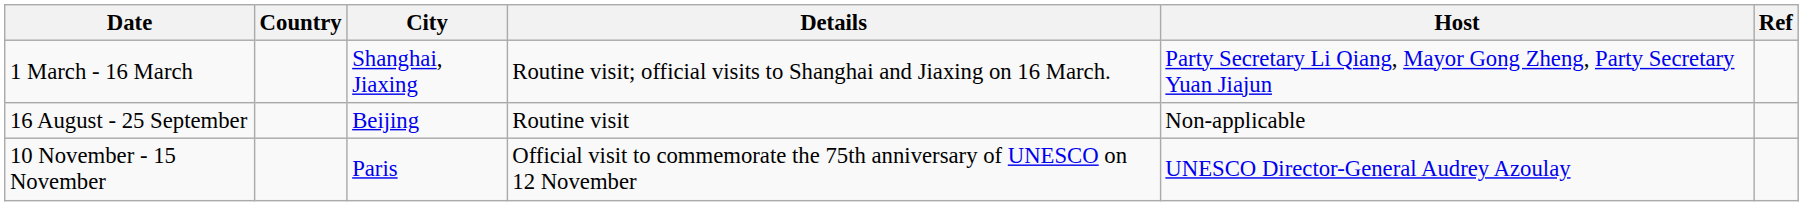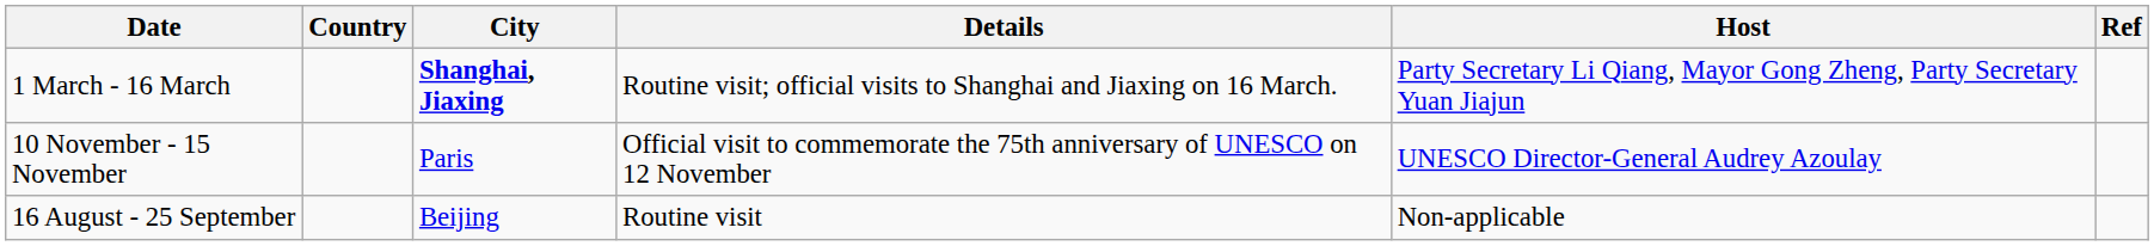 <table class="wikitable sortable" border="1" style="margin: 1em auto 1em auto">
 <tr>
 <th>Date</th>
 <th>Country</th>
 <th>City</th>
 <th>Details</th>
 <th>Host</th>
 <th>Ref</th>
 </tr>
 <tr>
 <td>1 March - 16 March</td>
 <td></td>
-<td><a href='#'>Shanghai</a>, <a href='#'>Jiaxing</a></td>
+<td><strong><a href='#'>Shanghai</a>, <a href='#'>Jiaxing</a></strong></td>
 <td>Routine visit; official visits to Shanghai and Jiaxing on 16 March.</td>
 <td><a href='#'>Party Secretary Li Qiang</a>, <a href='#'>Mayor Gong Zheng</a>, <a href='#'>Party Secretary Yuan Jiajun</a></td>
+<td></td>
+</tr>
+<tr>
+<td>10 November - 15 November</td>
+<td></td>
+<td><a href='#'>Paris</a></td>
+<td>Official visit to commemorate the 75th anniversary of <a href='#'>UNESCO</a> on 12 November</td>
+<td><a href='#'>UNESCO Director-General Audrey Azoulay</a></td>
 <td></td>
 </tr>
 <tr>
 <td>16 August - 25 September</td>
 <td></td>
 <td><a href='#'>Beijing</a></td>
 <td>Routine visit</td>
 <td>Non-applicable</td>
 <td></td>
 </tr>
-<tr>
-<td>10 November - 15 November</td>
-<td></td>
-<td><a href='#'>Paris</a></td>
-<td>Official visit to commemorate the 75th anniversary of <a href='#'>UNESCO</a> on 12 November</td>
-<td><a href='#'>UNESCO Director-General Audrey Azoulay</a></td>
-<td></td>
-</tr>
 </table>
